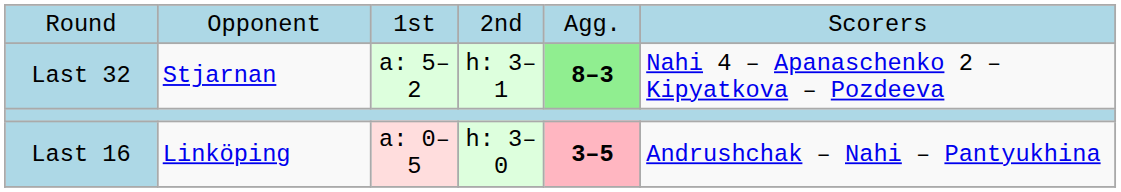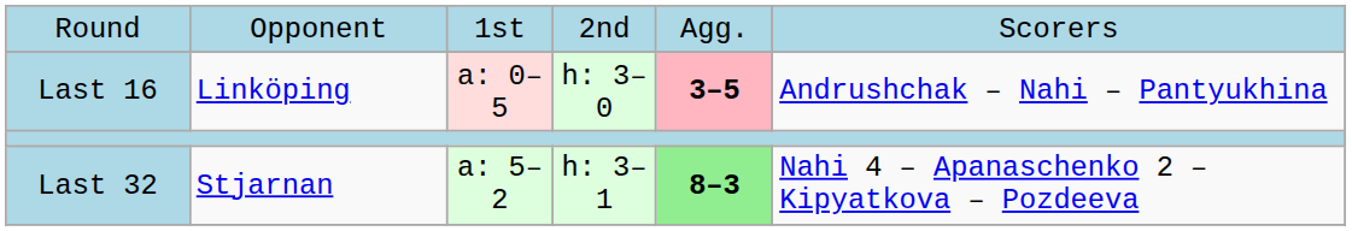 <table class="wikitable" style="text-align:center">
 <tr bgcolor=lightblue>
 <td width=160px>Round</td>
 <td width=200px>Opponent</td>
 <td width=80px>1st</td>
 <td width=80px>2nd</td>
 <td width=80px>Agg.</td>
 <td width=600px>Scorers</td>
 </tr>
 <tr>
+<td bgcolor=lightblue>Last 16</td>
+<td align=left> <a href='#'>Linköping</a></td>
+<td bgcolor="#ffdddd">a: 0–5</td>
+<td bgcolor="#ddffdd">h: 3–0</td>
+<td bgcolor=lightpink><strong>3–5</strong></td>
+<td align=left><a href='#'>Andrushchak</a> – <a href='#'>Nahi</a> – <a href='#'>Pantyukhina</a></td>
+</tr>
+<tr bgcolor=lightblue>
+<td colspan=6></td>
+</tr>
+<tr>
 <td bgcolor=lightblue>Last 32</td>
 <td align=left> <a href='#'>Stjarnan</a></td>
 <td bgcolor="#ddffdd">a: 5–2</td>
 <td bgcolor="#ddffdd">h: 3–1</td>
 <td bgcolor=lightgreen><strong>8–3</strong></td>
 <td align=left><a href='#'>Nahi</a> 4 – <a href='#'>Apanaschenko</a> 2 – <a href='#'>Kipyatkova</a> – <a href='#'>Pozdeeva</a></td>
 </tr>
-<tr bgcolor=lightblue>
-<td colspan=6></td>
-</tr>
-<tr>
-<td bgcolor=lightblue>Last 16</td>
-<td align=left> <a href='#'>Linköping</a></td>
-<td bgcolor="#ffdddd">a: 0–5</td>
-<td bgcolor="#ddffdd">h: 3–0</td>
-<td bgcolor=lightpink><strong>3–5</strong></td>
-<td align=left><a href='#'>Andrushchak</a> – <a href='#'>Nahi</a> – <a href='#'>Pantyukhina</a></td>
-</tr>
 </table>
